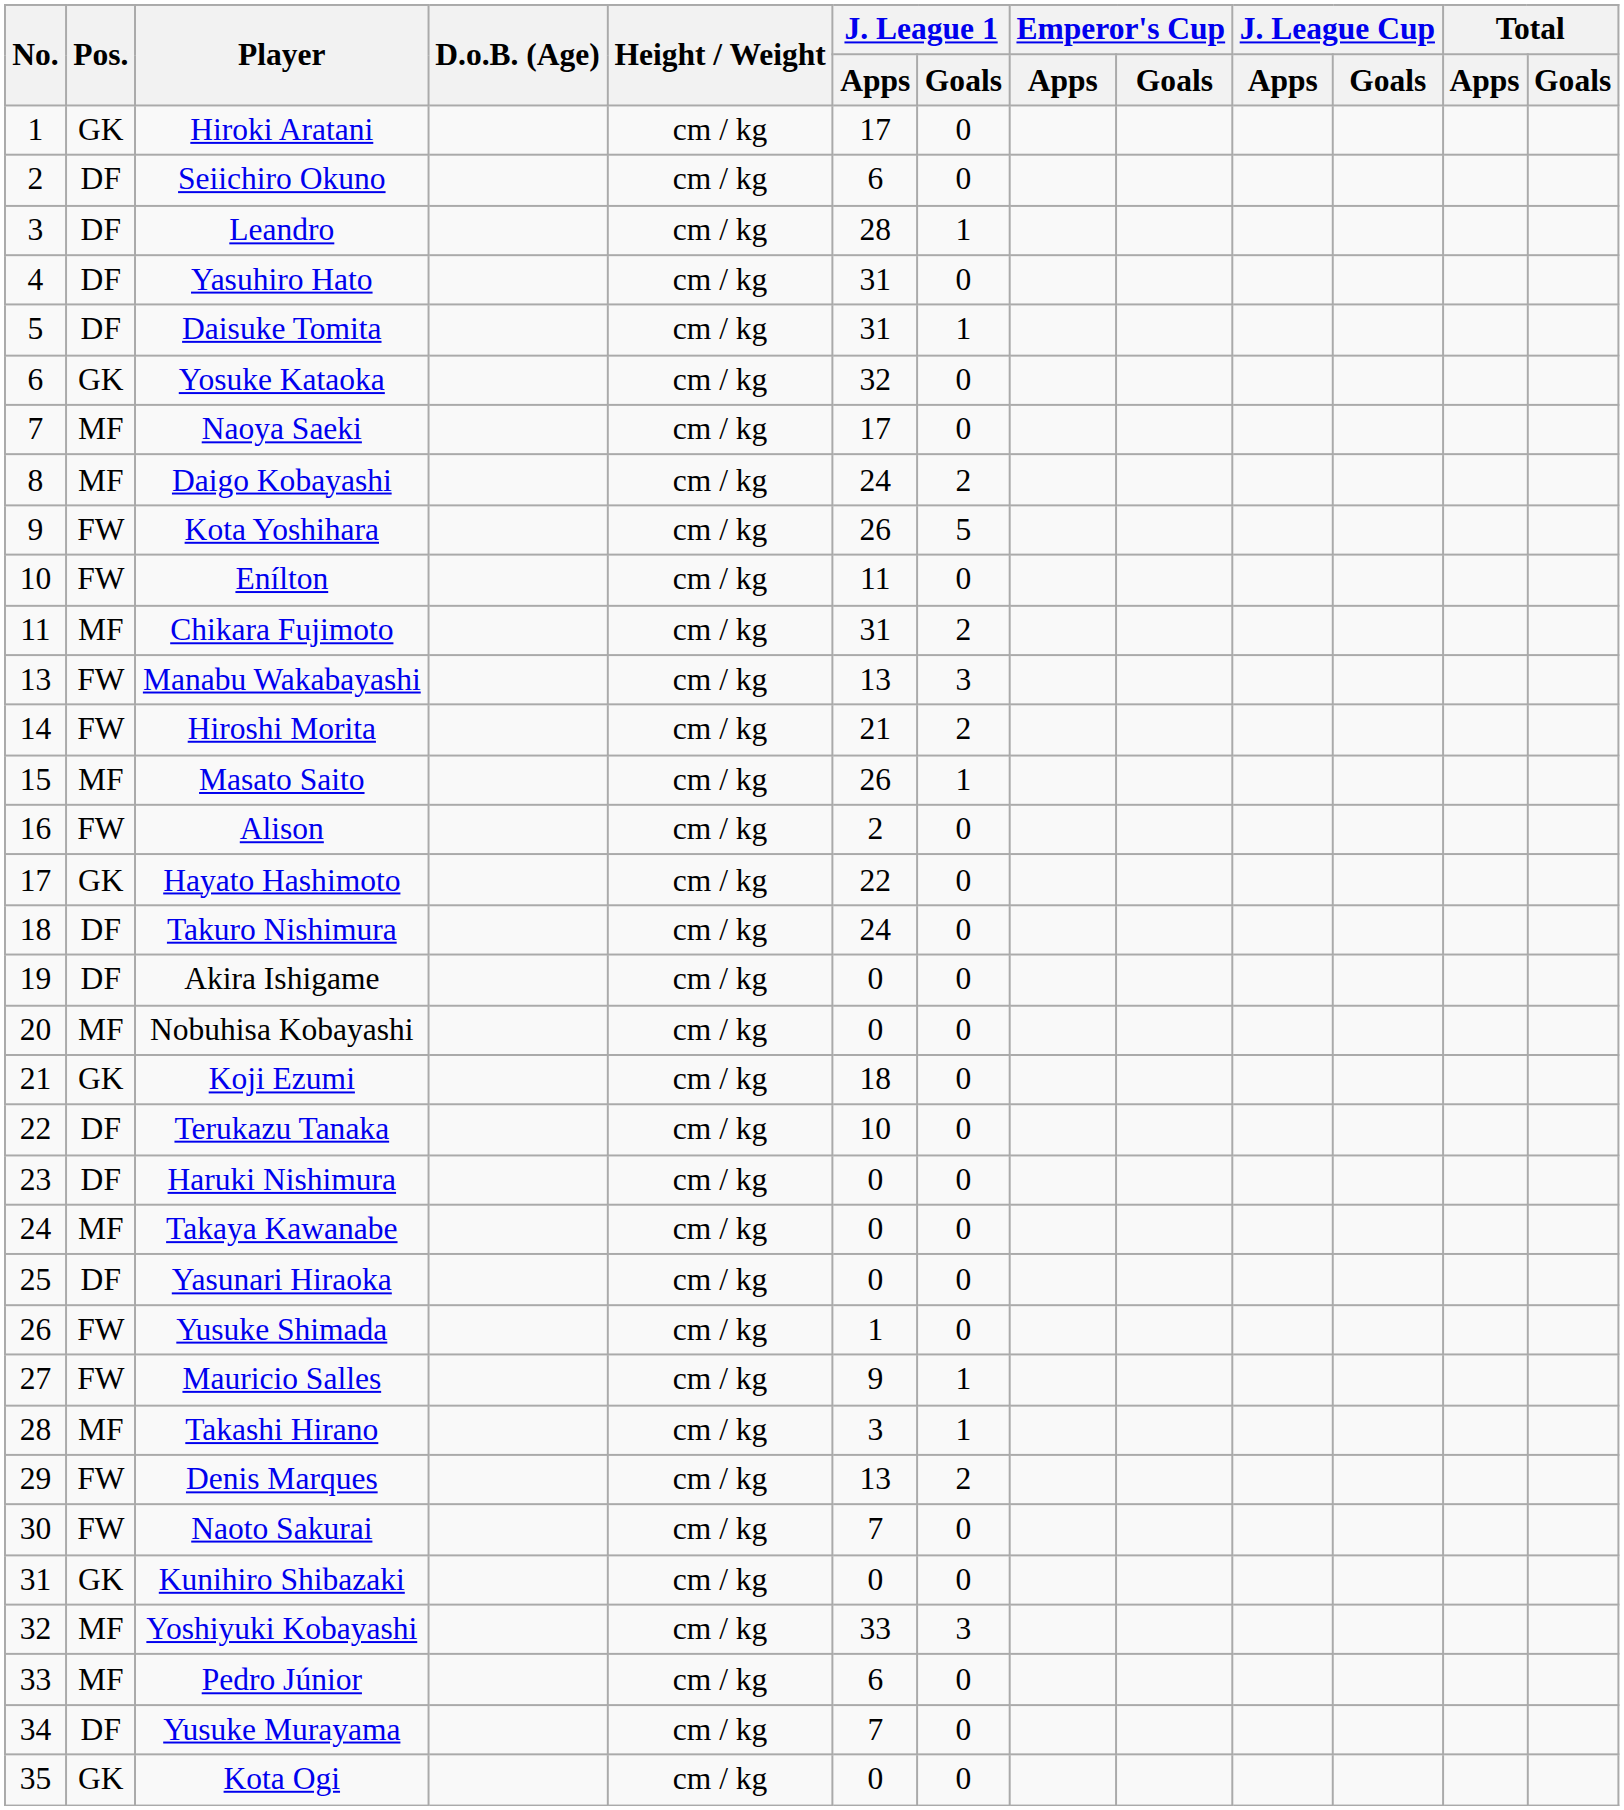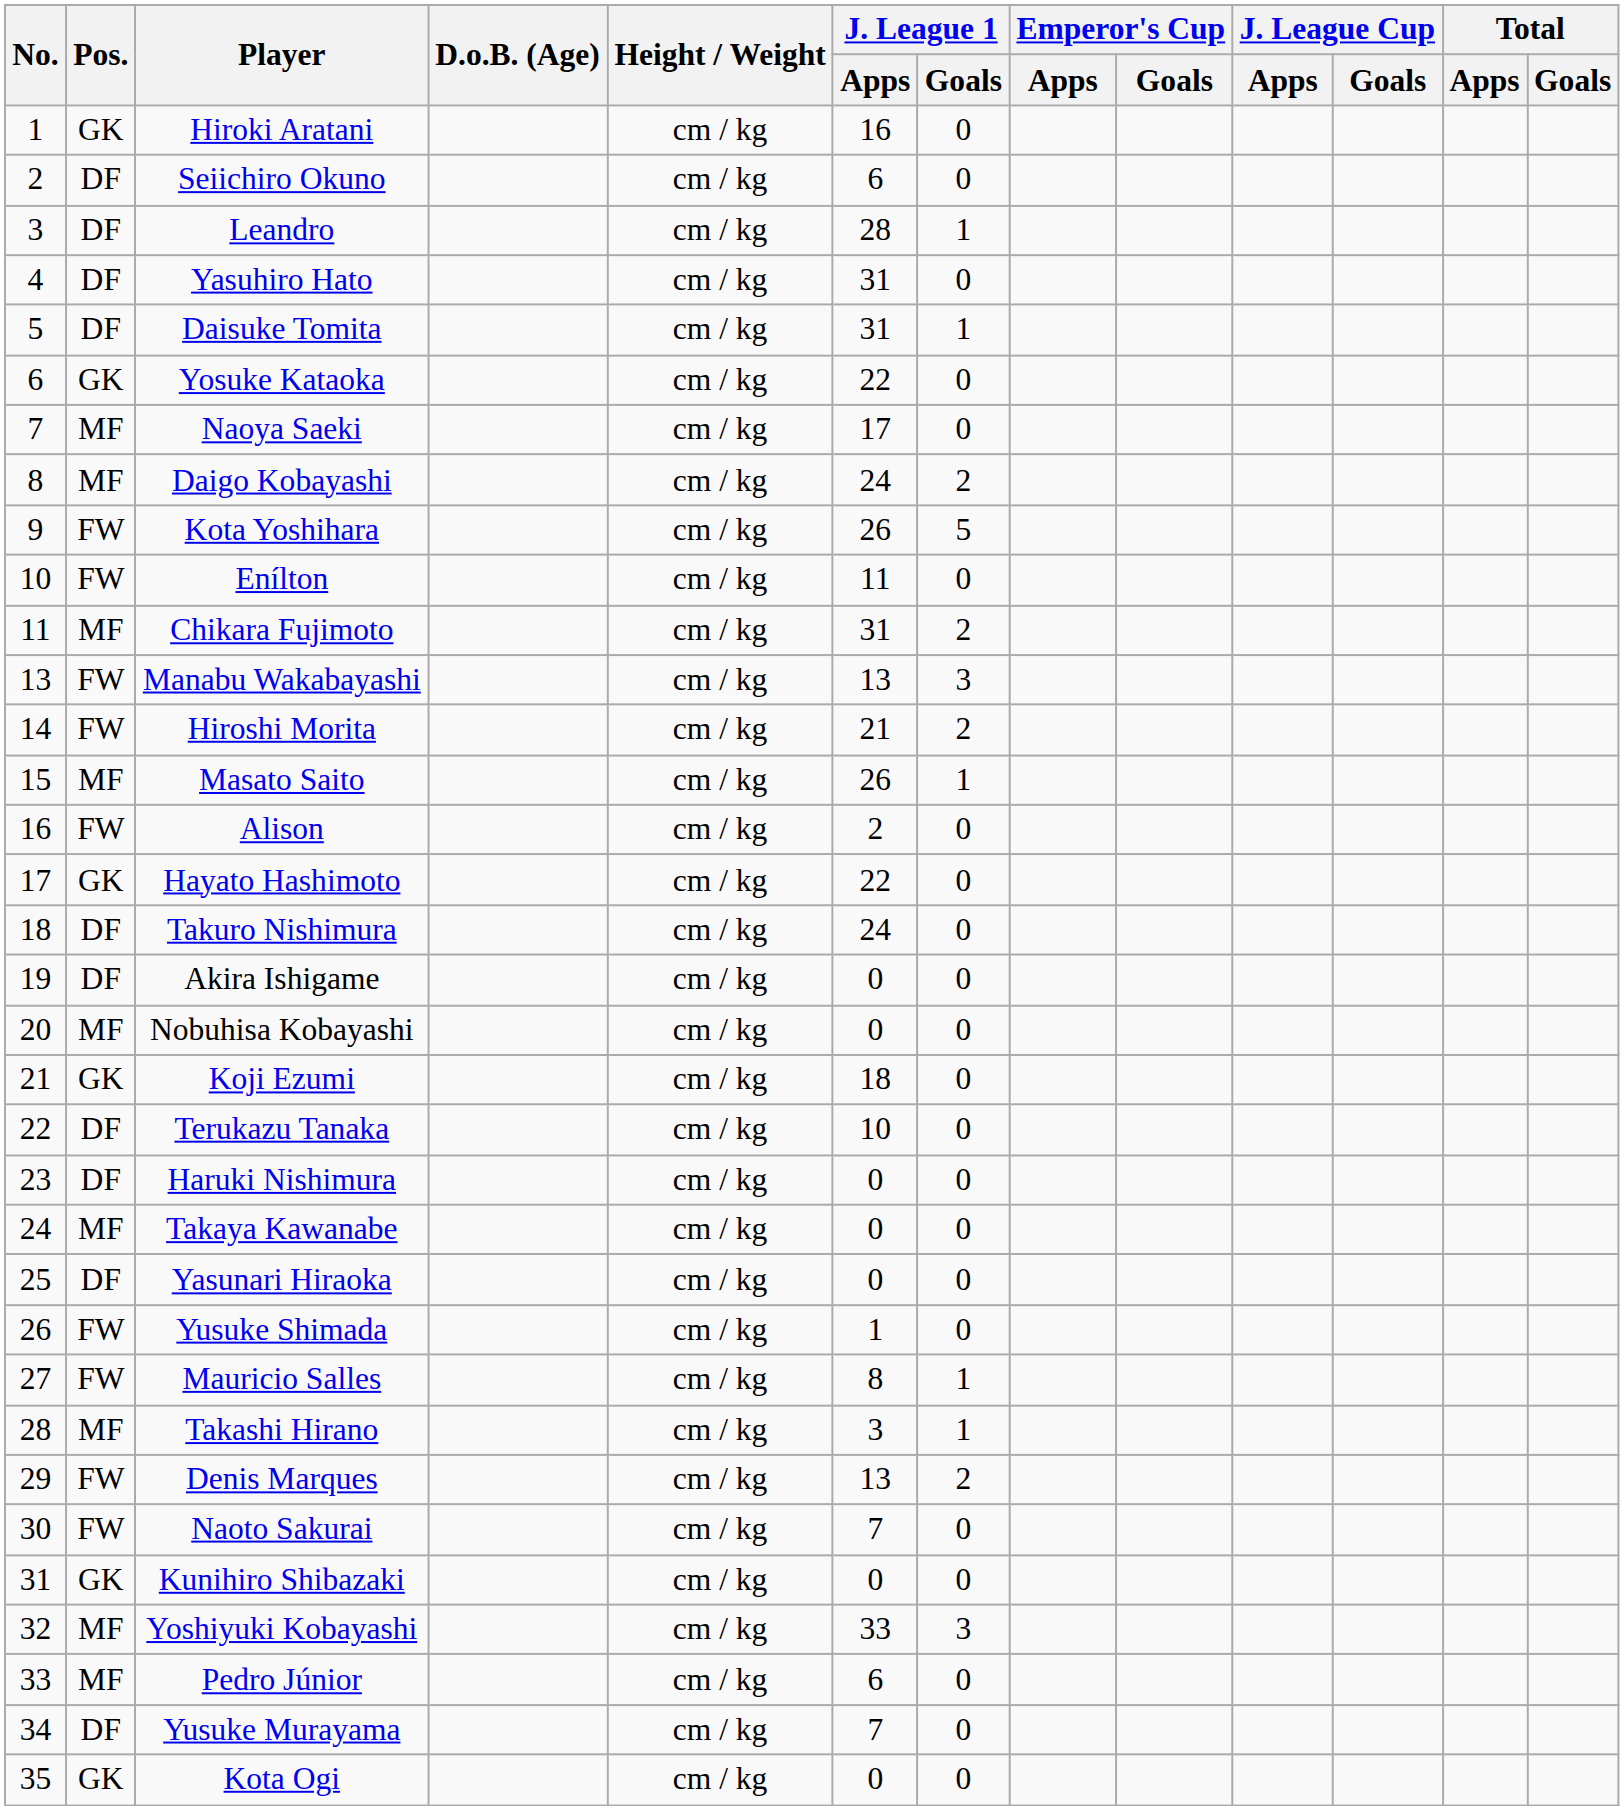 <table class="wikitable" style="text-align:center;">
 <tr>
 <th rowspan="2">No.</th>
 <th rowspan="2">Pos.</th>
 <th rowspan="2">Player</th>
 <th rowspan="2">D.o.B. (Age)</th>
 <th rowspan="2">Height / Weight</th>
 <th colspan="2"><a href='#'>J. League 1</a></th>
 <th colspan="2"><a href='#'>Emperor's Cup</a></th>
 <th colspan="2"><a href='#'>J. League Cup</a></th>
 <th colspan="2">Total</th>
 </tr>
 <tr>
 <th>Apps</th>
 <th>Goals</th>
 <th>Apps</th>
 <th>Goals</th>
 <th>Apps</th>
 <th>Goals</th>
 <th>Apps</th>
 <th>Goals</th>
 </tr>
 <tr>
 <td>1</td>
 <td>GK</td>
 <td><a href='#'>Hiroki Aratani</a></td>
 <td></td>
 <td>cm / kg</td>
-<td>17</td>
+<td>16</td>
 <td>0</td>
 <td></td>
 <td></td>
 <td></td>
 <td></td>
 <td></td>
 <td></td>
 </tr>
 <tr>
 <td>2</td>
 <td>DF</td>
 <td><a href='#'>Seiichiro Okuno</a></td>
 <td></td>
 <td>cm / kg</td>
 <td>6</td>
 <td>0</td>
 <td></td>
 <td></td>
 <td></td>
 <td></td>
 <td></td>
 <td></td>
 </tr>
 <tr>
 <td>3</td>
 <td>DF</td>
 <td><a href='#'>Leandro</a></td>
 <td></td>
 <td>cm / kg</td>
 <td>28</td>
 <td>1</td>
 <td></td>
 <td></td>
 <td></td>
 <td></td>
 <td></td>
 <td></td>
 </tr>
 <tr>
 <td>4</td>
 <td>DF</td>
 <td><a href='#'>Yasuhiro Hato</a></td>
 <td></td>
 <td>cm / kg</td>
 <td>31</td>
 <td>0</td>
 <td></td>
 <td></td>
 <td></td>
 <td></td>
 <td></td>
 <td></td>
 </tr>
 <tr>
 <td>5</td>
 <td>DF</td>
 <td><a href='#'>Daisuke Tomita</a></td>
 <td></td>
 <td>cm / kg</td>
 <td>31</td>
 <td>1</td>
 <td></td>
 <td></td>
 <td></td>
 <td></td>
 <td></td>
 <td></td>
 </tr>
 <tr>
 <td>6</td>
 <td>GK</td>
 <td><a href='#'>Yosuke Kataoka</a></td>
 <td></td>
 <td>cm / kg</td>
-<td>32</td>
+<td>22</td>
 <td>0</td>
 <td></td>
 <td></td>
 <td></td>
 <td></td>
 <td></td>
 <td></td>
 </tr>
 <tr>
 <td>7</td>
 <td>MF</td>
 <td><a href='#'>Naoya Saeki</a></td>
 <td></td>
 <td>cm / kg</td>
 <td>17</td>
 <td>0</td>
 <td></td>
 <td></td>
 <td></td>
 <td></td>
 <td></td>
 <td></td>
 </tr>
 <tr>
 <td>8</td>
 <td>MF</td>
 <td><a href='#'>Daigo Kobayashi</a></td>
 <td></td>
 <td>cm / kg</td>
 <td>24</td>
 <td>2</td>
 <td></td>
 <td></td>
 <td></td>
 <td></td>
 <td></td>
 <td></td>
 </tr>
 <tr>
 <td>9</td>
 <td>FW</td>
 <td><a href='#'>Kota Yoshihara</a></td>
 <td></td>
 <td>cm / kg</td>
 <td>26</td>
 <td>5</td>
 <td></td>
 <td></td>
 <td></td>
 <td></td>
 <td></td>
 <td></td>
 </tr>
 <tr>
 <td>10</td>
 <td>FW</td>
 <td><a href='#'>Enílton</a></td>
 <td></td>
 <td>cm / kg</td>
 <td>11</td>
 <td>0</td>
 <td></td>
 <td></td>
 <td></td>
 <td></td>
 <td></td>
 <td></td>
 </tr>
 <tr>
 <td>11</td>
 <td>MF</td>
 <td><a href='#'>Chikara Fujimoto</a></td>
 <td></td>
 <td>cm / kg</td>
 <td>31</td>
 <td>2</td>
 <td></td>
 <td></td>
 <td></td>
 <td></td>
 <td></td>
 <td></td>
 </tr>
 <tr>
 <td>13</td>
 <td>FW</td>
 <td><a href='#'>Manabu Wakabayashi</a></td>
 <td></td>
 <td>cm / kg</td>
 <td>13</td>
 <td>3</td>
 <td></td>
 <td></td>
 <td></td>
 <td></td>
 <td></td>
 <td></td>
 </tr>
 <tr>
 <td>14</td>
 <td>FW</td>
 <td><a href='#'>Hiroshi Morita</a></td>
 <td></td>
 <td>cm / kg</td>
 <td>21</td>
 <td>2</td>
 <td></td>
 <td></td>
 <td></td>
 <td></td>
 <td></td>
 <td></td>
 </tr>
 <tr>
 <td>15</td>
 <td>MF</td>
 <td><a href='#'>Masato Saito</a></td>
 <td></td>
 <td>cm / kg</td>
 <td>26</td>
 <td>1</td>
 <td></td>
 <td></td>
 <td></td>
 <td></td>
 <td></td>
 <td></td>
 </tr>
 <tr>
 <td>16</td>
 <td>FW</td>
 <td><a href='#'>Alison</a></td>
 <td></td>
 <td>cm / kg</td>
 <td>2</td>
 <td>0</td>
 <td></td>
 <td></td>
 <td></td>
 <td></td>
 <td></td>
 <td></td>
 </tr>
 <tr>
 <td>17</td>
 <td>GK</td>
 <td><a href='#'>Hayato Hashimoto</a></td>
 <td></td>
 <td>cm / kg</td>
 <td>22</td>
 <td>0</td>
 <td></td>
 <td></td>
 <td></td>
 <td></td>
 <td></td>
 <td></td>
 </tr>
 <tr>
 <td>18</td>
 <td>DF</td>
 <td><a href='#'>Takuro Nishimura</a></td>
 <td></td>
 <td>cm / kg</td>
 <td>24</td>
 <td>0</td>
 <td></td>
 <td></td>
 <td></td>
 <td></td>
 <td></td>
 <td></td>
 </tr>
 <tr>
 <td>19</td>
 <td>DF</td>
 <td>Akira Ishigame</td>
 <td></td>
 <td>cm / kg</td>
 <td>0</td>
 <td>0</td>
 <td></td>
 <td></td>
 <td></td>
 <td></td>
 <td></td>
 <td></td>
 </tr>
 <tr>
 <td>20</td>
 <td>MF</td>
 <td>Nobuhisa Kobayashi</td>
 <td></td>
 <td>cm / kg</td>
 <td>0</td>
 <td>0</td>
 <td></td>
 <td></td>
 <td></td>
 <td></td>
 <td></td>
 <td></td>
 </tr>
 <tr>
 <td>21</td>
 <td>GK</td>
 <td><a href='#'>Koji Ezumi</a></td>
 <td></td>
 <td>cm / kg</td>
 <td>18</td>
 <td>0</td>
 <td></td>
 <td></td>
 <td></td>
 <td></td>
 <td></td>
 <td></td>
 </tr>
 <tr>
 <td>22</td>
 <td>DF</td>
 <td><a href='#'>Terukazu Tanaka</a></td>
 <td></td>
 <td>cm / kg</td>
 <td>10</td>
 <td>0</td>
 <td></td>
 <td></td>
 <td></td>
 <td></td>
 <td></td>
 <td></td>
 </tr>
 <tr>
 <td>23</td>
 <td>DF</td>
 <td><a href='#'>Haruki Nishimura</a></td>
 <td></td>
 <td>cm / kg</td>
 <td>0</td>
 <td>0</td>
 <td></td>
 <td></td>
 <td></td>
 <td></td>
 <td></td>
 <td></td>
 </tr>
 <tr>
 <td>24</td>
 <td>MF</td>
 <td><a href='#'>Takaya Kawanabe</a></td>
 <td></td>
 <td>cm / kg</td>
 <td>0</td>
 <td>0</td>
 <td></td>
 <td></td>
 <td></td>
 <td></td>
 <td></td>
 <td></td>
 </tr>
 <tr>
 <td>25</td>
 <td>DF</td>
 <td><a href='#'>Yasunari Hiraoka</a></td>
 <td></td>
 <td>cm / kg</td>
 <td>0</td>
 <td>0</td>
 <td></td>
 <td></td>
 <td></td>
 <td></td>
 <td></td>
 <td></td>
 </tr>
 <tr>
 <td>26</td>
 <td>FW</td>
 <td><a href='#'>Yusuke Shimada</a></td>
 <td></td>
 <td>cm / kg</td>
 <td>1</td>
 <td>0</td>
 <td></td>
 <td></td>
 <td></td>
 <td></td>
 <td></td>
 <td></td>
 </tr>
 <tr>
 <td>27</td>
 <td>FW</td>
 <td><a href='#'>Mauricio Salles</a></td>
 <td></td>
 <td>cm / kg</td>
-<td>9</td>
+<td>8</td>
 <td>1</td>
 <td></td>
 <td></td>
 <td></td>
 <td></td>
 <td></td>
 <td></td>
 </tr>
 <tr>
 <td>28</td>
 <td>MF</td>
 <td><a href='#'>Takashi Hirano</a></td>
 <td></td>
 <td>cm / kg</td>
 <td>3</td>
 <td>1</td>
 <td></td>
 <td></td>
 <td></td>
 <td></td>
 <td></td>
 <td></td>
 </tr>
 <tr>
 <td>29</td>
 <td>FW</td>
 <td><a href='#'>Denis Marques</a></td>
 <td></td>
 <td>cm / kg</td>
 <td>13</td>
 <td>2</td>
 <td></td>
 <td></td>
 <td></td>
 <td></td>
 <td></td>
 <td></td>
 </tr>
 <tr>
 <td>30</td>
 <td>FW</td>
 <td><a href='#'>Naoto Sakurai</a></td>
 <td></td>
 <td>cm / kg</td>
 <td>7</td>
 <td>0</td>
 <td></td>
 <td></td>
 <td></td>
 <td></td>
 <td></td>
 <td></td>
 </tr>
 <tr>
 <td>31</td>
 <td>GK</td>
 <td><a href='#'>Kunihiro Shibazaki</a></td>
 <td></td>
 <td>cm / kg</td>
 <td>0</td>
 <td>0</td>
 <td></td>
 <td></td>
 <td></td>
 <td></td>
 <td></td>
 <td></td>
 </tr>
 <tr>
 <td>32</td>
 <td>MF</td>
 <td><a href='#'>Yoshiyuki Kobayashi</a></td>
 <td></td>
 <td>cm / kg</td>
 <td>33</td>
 <td>3</td>
 <td></td>
 <td></td>
 <td></td>
 <td></td>
 <td></td>
 <td></td>
 </tr>
 <tr>
 <td>33</td>
 <td>MF</td>
 <td><a href='#'>Pedro Júnior</a></td>
 <td></td>
 <td>cm / kg</td>
 <td>6</td>
 <td>0</td>
 <td></td>
 <td></td>
 <td></td>
 <td></td>
 <td></td>
 <td></td>
 </tr>
 <tr>
 <td>34</td>
 <td>DF</td>
 <td><a href='#'>Yusuke Murayama</a></td>
 <td></td>
 <td>cm / kg</td>
 <td>7</td>
 <td>0</td>
 <td></td>
 <td></td>
 <td></td>
 <td></td>
 <td></td>
 <td></td>
 </tr>
 <tr>
 <td>35</td>
 <td>GK</td>
 <td><a href='#'>Kota Ogi</a></td>
 <td></td>
 <td>cm / kg</td>
 <td>0</td>
 <td>0</td>
 <td></td>
 <td></td>
 <td></td>
 <td></td>
 <td></td>
 <td></td>
 </tr>
 </table>
